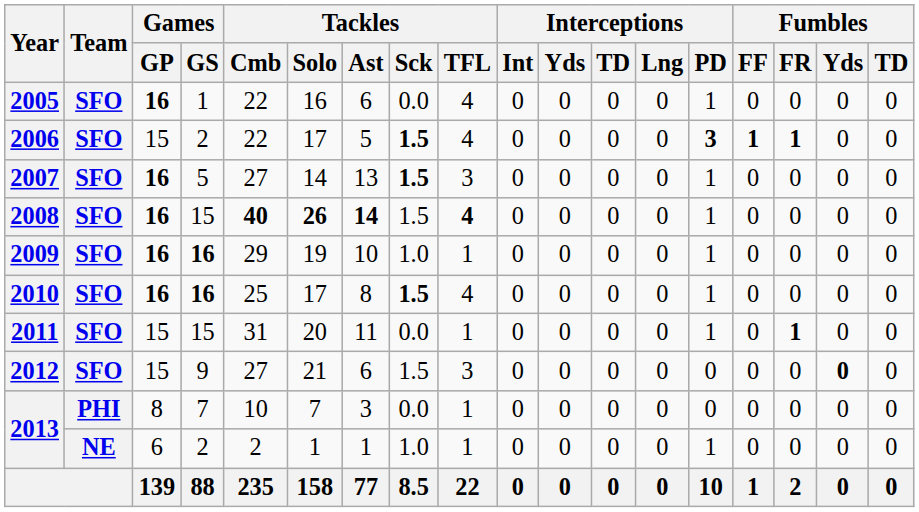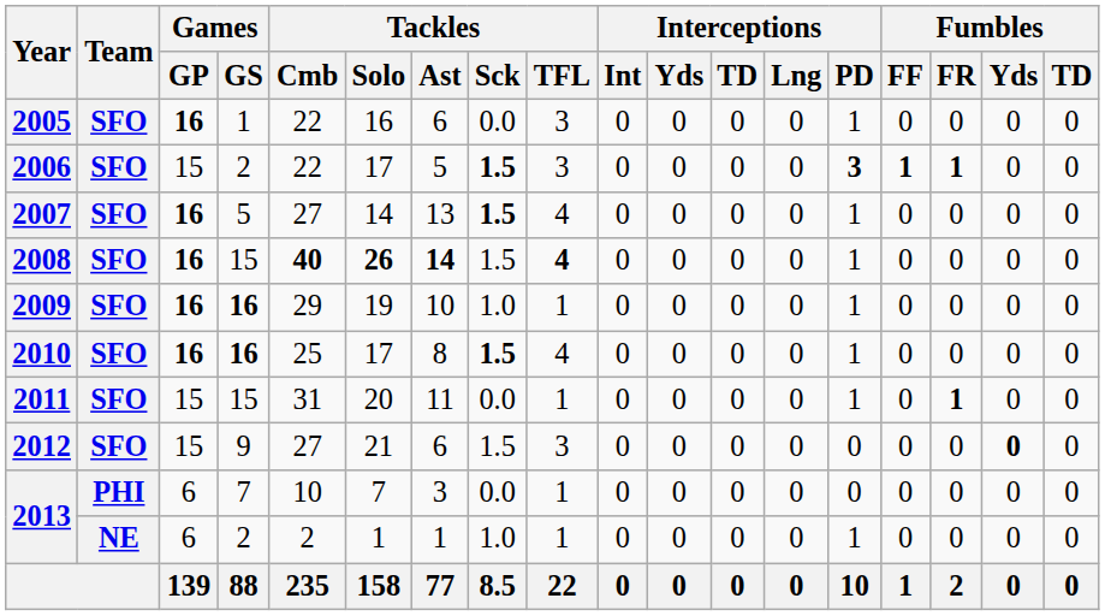 <table class="wikitable" style="text-align:center">
 <tr>
 <th rowspan="2">Year</th>
 <th rowspan="2">Team</th>
 <th colspan="2">Games</th>
 <th colspan="5">Tackles</th>
 <th colspan="5">Interceptions</th>
 <th colspan="4">Fumbles</th>
 </tr>
 <tr>
 <th>GP</th>
 <th>GS</th>
 <th>Cmb</th>
 <th>Solo</th>
 <th>Ast</th>
 <th>Sck</th>
 <th>TFL</th>
 <th>Int</th>
 <th>Yds</th>
 <th>TD</th>
 <th>Lng</th>
 <th>PD</th>
 <th>FF</th>
 <th>FR</th>
 <th>Yds</th>
 <th>TD</th>
 </tr>
 <tr>
 <th><a href='#'>2005</a></th>
 <th><a href='#'>SFO</a></th>
 <td><strong>16</strong></td>
 <td>1</td>
 <td>22</td>
 <td>16</td>
 <td>6</td>
 <td>0.0</td>
-<td>4</td>
+<td>3</td>
 <td>0</td>
 <td>0</td>
 <td>0</td>
 <td>0</td>
 <td>1</td>
 <td>0</td>
 <td>0</td>
 <td>0</td>
 <td>0</td>
 </tr>
 <tr>
 <th><a href='#'>2006</a></th>
 <th><a href='#'>SFO</a></th>
 <td>15</td>
 <td>2</td>
 <td>22</td>
 <td>17</td>
 <td>5</td>
 <td><strong>1.5</strong></td>
-<td>4</td>
+<td>3</td>
 <td>0</td>
 <td>0</td>
 <td>0</td>
 <td>0</td>
 <td><strong>3</strong></td>
 <td><strong>1</strong></td>
 <td><strong>1</strong></td>
 <td>0</td>
 <td>0</td>
 </tr>
 <tr>
 <th><a href='#'>2007</a></th>
 <th><a href='#'>SFO</a></th>
 <td><strong>16</strong></td>
 <td>5</td>
 <td>27</td>
 <td>14</td>
 <td>13</td>
 <td><strong>1.5</strong></td>
-<td>3</td>
+<td>4</td>
 <td>0</td>
 <td>0</td>
 <td>0</td>
 <td>0</td>
 <td>1</td>
 <td>0</td>
 <td>0</td>
 <td>0</td>
 <td>0</td>
 </tr>
 <tr>
 <th><a href='#'>2008</a></th>
 <th><a href='#'>SFO</a></th>
 <td><strong>16</strong></td>
 <td>15</td>
 <td><strong>40</strong></td>
 <td><strong>26</strong></td>
 <td><strong>14</strong></td>
 <td>1.5</td>
 <td><strong>4</strong></td>
 <td>0</td>
 <td>0</td>
 <td>0</td>
 <td>0</td>
 <td>1</td>
 <td>0</td>
 <td>0</td>
 <td>0</td>
 <td>0</td>
 </tr>
 <tr>
 <th><a href='#'>2009</a></th>
 <th><a href='#'>SFO</a></th>
 <td><strong>16</strong></td>
 <td><strong>16</strong></td>
 <td>29</td>
 <td>19</td>
 <td>10</td>
 <td>1.0</td>
 <td>1</td>
 <td>0</td>
 <td>0</td>
 <td>0</td>
 <td>0</td>
 <td>1</td>
 <td>0</td>
 <td>0</td>
 <td>0</td>
 <td>0</td>
 </tr>
 <tr>
 <th><a href='#'>2010</a></th>
 <th><a href='#'>SFO</a></th>
 <td><strong>16</strong></td>
 <td><strong>16</strong></td>
 <td>25</td>
 <td>17</td>
 <td>8</td>
 <td><strong>1.5</strong></td>
 <td>4</td>
 <td>0</td>
 <td>0</td>
 <td>0</td>
 <td>0</td>
 <td>1</td>
 <td>0</td>
 <td>0</td>
 <td>0</td>
 <td>0</td>
 </tr>
 <tr>
 <th><a href='#'>2011</a></th>
 <th><a href='#'>SFO</a></th>
 <td>15</td>
 <td>15</td>
 <td>31</td>
 <td>20</td>
 <td>11</td>
 <td>0.0</td>
 <td>1</td>
 <td>0</td>
 <td>0</td>
 <td>0</td>
 <td>0</td>
 <td>1</td>
 <td>0</td>
 <td><strong>1</strong></td>
 <td>0</td>
 <td>0</td>
 </tr>
 <tr>
 <th><a href='#'>2012</a></th>
 <th><a href='#'>SFO</a></th>
 <td>15</td>
 <td>9</td>
 <td>27</td>
 <td>21</td>
 <td>6</td>
 <td>1.5</td>
 <td>3</td>
 <td>0</td>
 <td>0</td>
 <td>0</td>
 <td>0</td>
 <td>0</td>
 <td>0</td>
 <td>0</td>
 <td><strong>0</strong></td>
 <td>0</td>
 </tr>
 <tr>
 <th rowspan="2"><a href='#'>2013</a></th>
 <th><a href='#'>PHI</a></th>
-<td>8</td>
+<td>6</td>
 <td>7</td>
 <td>10</td>
 <td>7</td>
 <td>3</td>
 <td>0.0</td>
 <td>1</td>
 <td>0</td>
 <td>0</td>
 <td>0</td>
 <td>0</td>
 <td>0</td>
 <td>0</td>
 <td>0</td>
 <td>0</td>
 <td>0</td>
 </tr>
 <tr>
 <th><a href='#'>NE</a></th>
 <td>6</td>
 <td>2</td>
 <td>2</td>
 <td>1</td>
 <td>1</td>
 <td>1.0</td>
 <td>1</td>
 <td>0</td>
 <td>0</td>
 <td>0</td>
 <td>0</td>
 <td>1</td>
 <td>0</td>
 <td>0</td>
 <td>0</td>
 <td>0</td>
 </tr>
 <tr>
 <th colspan="2"></th>
 <th>139</th>
 <th>88</th>
 <th>235</th>
 <th>158</th>
 <th>77</th>
 <th>8.5</th>
 <th>22</th>
 <th>0</th>
 <th>0</th>
 <th>0</th>
 <th>0</th>
 <th>10</th>
 <th>1</th>
 <th>2</th>
 <th>0</th>
 <th>0</th>
 </tr>
 </table>
